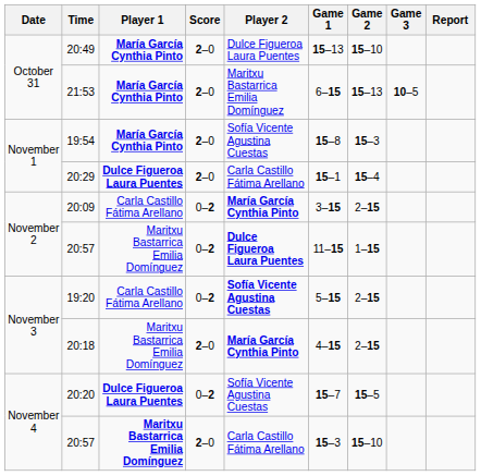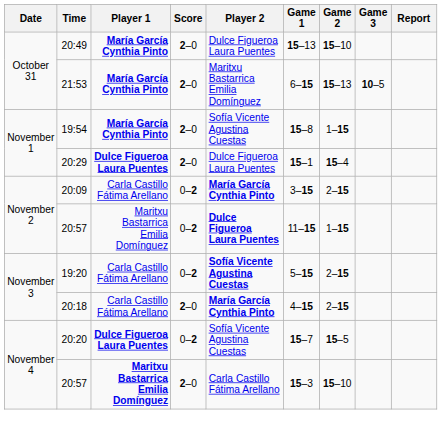 <table class="wikitable" style="font-size:90%; text-align:center">
 <tr>
 <th width="70">Date</th>
 <th width="50">Time</th>
 <th width="150">Player 1</th>
 <th width="50">Score</th>
 <th width="150">Player 2</th>
 <th width="50">Game 1</th>
 <th width="50">Game 2</th>
 <th width="50">Game 3</th>
 <th width="75">Report</th>
 </tr>
 <tr>
 <td rowspan="2">October 31</td>
 <td>20:49</td>
 <td align="right"><strong><a href='#'>María García</a> <br><a href='#'>Cynthia Pinto</a> </strong></td>
 <td><strong>2</strong>–0</td>
 <td align="left"> <a href='#'>Dulce Figueroa</a><br> <a href='#'>Laura Puentes</a></td>
 <td><strong>15</strong>–13</td>
 <td><strong>15</strong>–10</td>
 <td></td>
 <td></td>
 </tr>
 <tr>
 <td>21:53</td>
 <td align="right"><strong><a href='#'>María García</a> <br><a href='#'>Cynthia Pinto</a> </strong></td>
 <td><strong>2</strong>–0</td>
 <td align="left"> <a href='#'>Maritxu Bastarrica</a><br> <a href='#'>Emilia Domínguez</a></td>
 <td>6–<strong>15</strong></td>
 <td><strong>15</strong>–13</td>
 <td><strong>10</strong>–5</td>
 <td></td>
 </tr>
 <tr>
 <td rowspan="2">November 1</td>
 <td>19:54</td>
 <td align="right"><strong><a href='#'>María García</a> <br><a href='#'>Cynthia Pinto</a> </strong></td>
 <td><strong>2</strong>–0</td>
 <td align="left"> <a href='#'>Sofía Vicente</a><br> <a href='#'>Agustina Cuestas</a></td>
 <td><strong>15</strong>–8</td>
-<td><strong>15</strong>–3</td>
+<td>1–<strong>15</strong></td>
 <td></td>
 <td></td>
 </tr>
 <tr>
 <td>20:29</td>
 <td align="right"><strong><a href='#'>Dulce Figueroa</a> <br><a href='#'>Laura Puentes</a> </strong></td>
 <td><strong>2</strong>–0</td>
-<td align="left"> <a href='#'>Carla Castillo</a><br> <a href='#'>Fátima Arellano</a></td>
+<td align="left"> <a href='#'>Dulce Figueroa</a><br> <a href='#'>Laura Puentes</a></td>
 <td><strong>15</strong>–1</td>
 <td><strong>15</strong>–4</td>
 <td></td>
 <td></td>
 </tr>
 <tr>
 <td rowspan="2">November 2</td>
 <td>20:09</td>
 <td align="right"><a href='#'>Carla Castillo</a> <br><a href='#'>Fátima Arellano</a> </td>
 <td>0–<strong>2</strong></td>
 <td align="left"><strong> <a href='#'>María García</a><br> <a href='#'>Cynthia Pinto</a></strong></td>
 <td>3–<strong>15</strong></td>
 <td>2–<strong>15</strong></td>
 <td></td>
 <td></td>
 </tr>
 <tr>
 <td>20:57</td>
 <td align="right"><a href='#'>Maritxu Bastarrica</a> <br><a href='#'>Emilia Domínguez</a> </td>
 <td>0–<strong>2</strong></td>
 <td align="left"><strong> <a href='#'>Dulce Figueroa</a><br> <a href='#'>Laura Puentes</a></strong></td>
 <td>11–<strong>15</strong></td>
 <td>1–<strong>15</strong></td>
 <td></td>
 <td></td>
 </tr>
 <tr>
 <td rowspan="2">November 3</td>
 <td>19:20</td>
 <td align="right"><a href='#'>Carla Castillo</a> <br><a href='#'>Fátima Arellano</a> </td>
 <td>0–<strong>2</strong></td>
 <td align="left"><strong> <a href='#'>Sofía Vicente</a><br> <a href='#'>Agustina Cuestas</a></strong></td>
 <td>5–<strong>15</strong></td>
 <td>2–<strong>15</strong></td>
 <td></td>
 <td></td>
 </tr>
 <tr>
 <td>20:18</td>
-<td align="right"><a href='#'>Maritxu Bastarrica</a> <br><a href='#'>Emilia Domínguez</a> </td>
+<td align="right"><a href='#'>Carla Castillo</a> <br><a href='#'>Fátima Arellano</a> </td>
 <td><strong>2</strong>–0</td>
 <td align="left"><strong> <a href='#'>María García</a><br> <a href='#'>Cynthia Pinto</a></strong></td>
 <td>4–<strong>15</strong></td>
 <td>2–<strong>15</strong></td>
 <td></td>
 <td></td>
 </tr>
 <tr>
 <td rowspan="2">November 4</td>
 <td>20:20</td>
 <td align="right"><strong><a href='#'>Dulce Figueroa</a> <br><a href='#'>Laura Puentes</a> </strong></td>
 <td>0–<strong>2</strong></td>
 <td align="left"> <a href='#'>Sofía Vicente</a><br> <a href='#'>Agustina Cuestas</a></td>
 <td><strong>15</strong>–7</td>
 <td><strong>15</strong>–5</td>
 <td></td>
 <td></td>
 </tr>
 <tr>
 <td>20:57</td>
 <td align="right"><strong><a href='#'>Maritxu Bastarrica</a> <br><a href='#'>Emilia Domínguez</a> </strong></td>
 <td><strong>2</strong>–0</td>
 <td align="left"> <a href='#'>Carla Castillo</a><br> <a href='#'>Fátima Arellano</a></td>
 <td><strong>15</strong>–3</td>
 <td><strong>15</strong>–10</td>
 <td></td>
 <td></td>
 </tr>
 </table>
